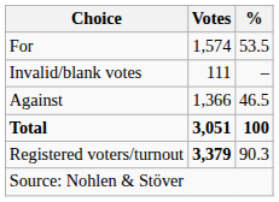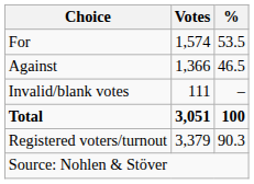 <table class=wikitable style=text-align:right>
 <tr>
 <th>Choice</th>
 <th>Votes</th>
 <th>%</th>
 </tr>
 <tr>
 <td align=left>For</td>
 <td>1,574</td>
 <td>53.5</td>
 </tr>
 <tr>
+<td align=left>Against</td>
+<td>1,366</td>
+<td>46.5</td>
+</tr>
+<tr>
 <td align=left>Invalid/blank votes</td>
 <td>111</td>
 <td>–</td>
-</tr>
-<tr>
-<td align=left>Against</td>
-<td>1,366</td>
-<td>46.5</td>
 </tr>
 <tr>
 <td align=left><strong>Total</strong></td>
 <td><strong>3,051</strong></td>
 <td><strong>100</strong></td>
 </tr>
 <tr>
 <td align=left>Registered voters/turnout</td>
-<td><strong>3,379</strong></td>
+<td>3,379</td>
 <td>90.3</td>
 </tr>
 <tr>
 <td align=left colspan=3>Source: Nohlen & Stöver</td>
 </tr>
 </table>
